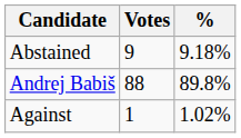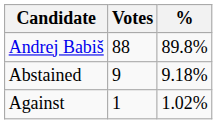 <table class="wikitable">
 <tr>
 <th>Candidate</th>
 <th>Votes</th>
 <th>%</th>
 </tr>
 <tr>
+<td><a href='#'>Andrej Babiš</a></td>
+<td>88</td>
+<td>89.8%</td>
+</tr>
+<tr>
 <td>Abstained</td>
 <td>9</td>
 <td>9.18%</td>
-</tr>
-<tr>
-<td><a href='#'>Andrej Babiš</a></td>
-<td>88</td>
-<td>89.8%</td>
 </tr>
 <tr>
 <td>Against</td>
 <td>1</td>
 <td>1.02%</td>
 </tr>
 </table>
